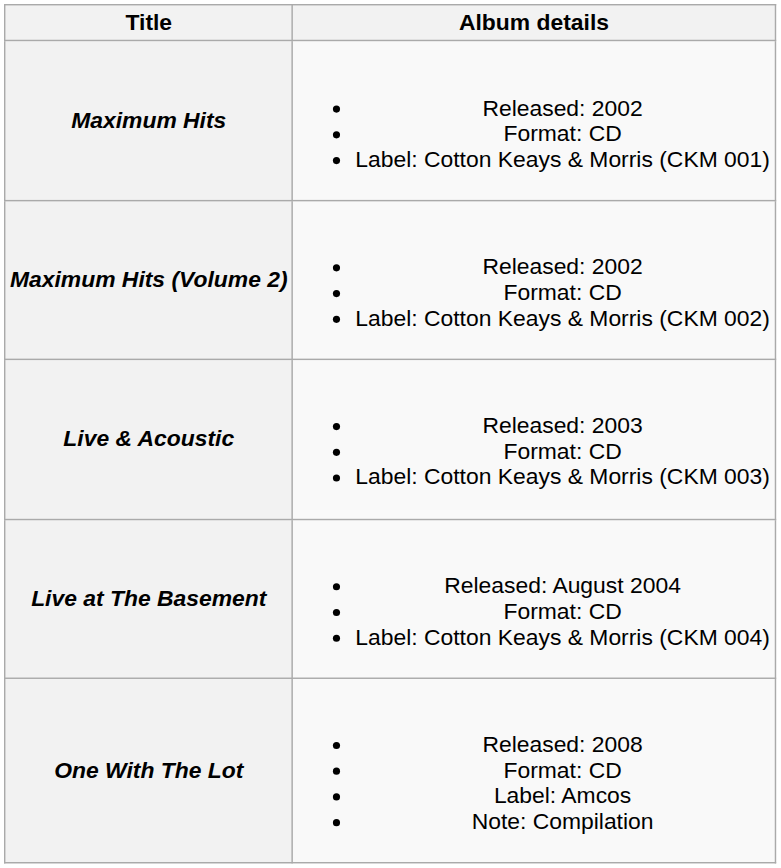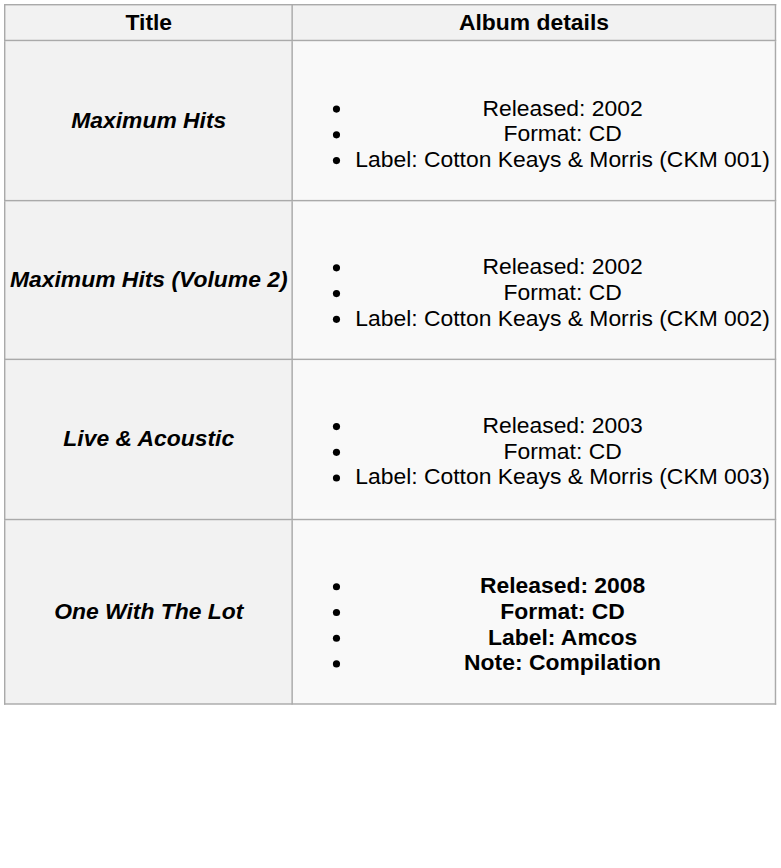 <table class="wikitable plainrowheaders" style="text-align:center;" border="1">
 <tr>
 <th>Title</th>
 <th>Album details</th>
 </tr>
 <tr>
 <th scope="row"><em>Maximum Hits</em></th>
 <td><br><ul><li>Released: 2002</li><li>Format: CD</li><li>Label: Cotton Keays & Morris (CKM 001)</li></ul></td>
 </tr>
 <tr>
 <th scope="row"><em>Maximum Hits (Volume 2)</em></th>
 <td><br><ul><li>Released: 2002</li><li>Format: CD</li><li>Label: Cotton Keays & Morris (CKM 002)</li></ul></td>
 </tr>
 <tr>
 <th scope="row"><em>Live & Acoustic</em></th>
 <td><br><ul><li>Released: 2003</li><li>Format: CD</li><li>Label: Cotton Keays & Morris (CKM 003)</li></ul></td>
 </tr>
 <tr>
-<th scope="row"><em>Live at The Basement</em></th>
-<td><br><ul><li>Released: August 2004</li><li>Format: CD</li><li>Label: Cotton Keays & Morris (CKM 004)</li></ul></td>
-</tr>
-<tr>
 <th scope="row"><em>One With The Lot</em></th>
-<td><br><ul><li>Released: 2008</li><li>Format: CD</li><li>Label: Amcos</li><li>Note: Compilation</li></ul></td>
+<td><strong><br><ul><li>Released: 2008</li><li>Format: CD</li><li>Label: Amcos</li><li>Note: Compilation</li></ul></strong></td>
 </tr>
 </table>
